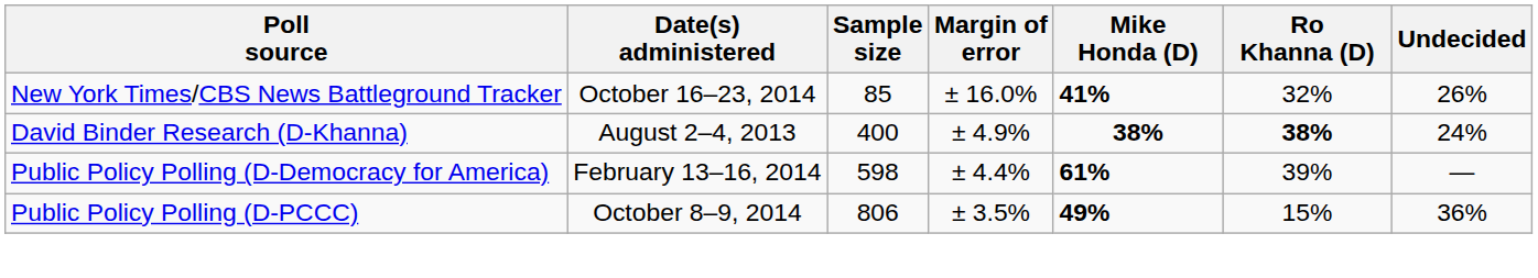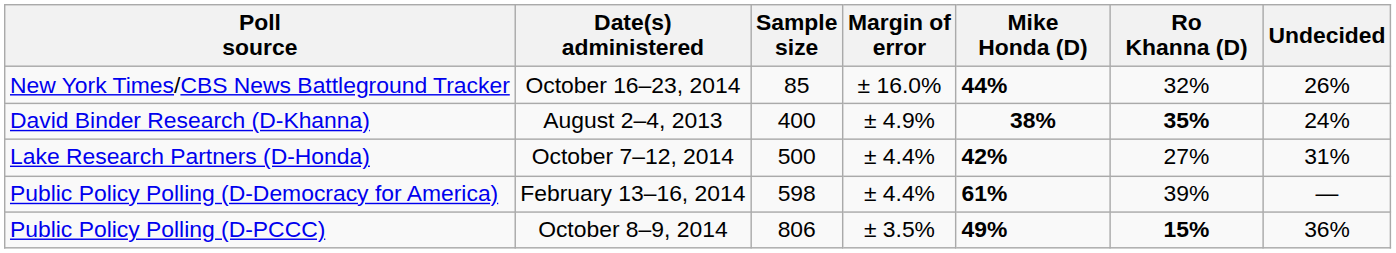 <table class="wikitable">
 <tr>
 <th>Poll<br>source</th>
 <th>Date(s)<br>administered</th>
 <th>Sample<br>size</th>
 <th>Margin of<br>error</th>
 <th style="width:100px;">Mike<br>Honda (D)</th>
 <th style="width:100px;">Ro<br>Khanna (D)</th>
 <th>Undecided</th>
 </tr>
 <tr>
 <td><a href='#'>New York Times</a>/<a href='#'>CBS News Battleground Tracker</a></td>
 <td align=center>October 16–23, 2014</td>
 <td align=center>85</td>
 <td align=center>± 16.0%</td>
-<td><strong>41%</strong></td>
+<td><strong>44%</strong></td>
 <td align=center>32%</td>
 <td align=center>26%</td>
 </tr>
 <tr>
 <td><a href='#'>David Binder Research (D-Khanna)</a></td>
 <td align=center>August 2–4, 2013</td>
 <td align=center>400</td>
 <td align=center>± 4.9%</td>
 <td align=center><strong>38%</strong></td>
-<td align=center><strong>38%</strong></td>
+<td align=center><strong>35%</strong></td>
 <td align=center>24%</td>
+</tr>
+<tr>
+<td><a href='#'>Lake Research Partners (D-Honda)</a></td>
+<td align=center>October 7–12, 2014</td>
+<td align=center>500</td>
+<td align=center>± 4.4%</td>
+<td><strong>42%</strong></td>
+<td align=center>27%</td>
+<td align=center>31%</td>
 </tr>
 <tr>
 <td><a href='#'>Public Policy Polling (D-Democracy for America)</a></td>
 <td align=center>February 13–16, 2014</td>
 <td align=center>598</td>
 <td align=center>± 4.4%</td>
 <td><strong>61%</strong></td>
 <td align=center>39%</td>
 <td align=center>—</td>
 </tr>
 <tr>
 <td><a href='#'>Public Policy Polling (D-PCCC)</a></td>
 <td align=center>October 8–9, 2014</td>
 <td align=center>806</td>
 <td align=center>± 3.5%</td>
 <td><strong>49%</strong></td>
-<td align=center>15%</td>
+<td align=center><strong>15%</strong></td>
 <td align=center>36%</td>
 </tr>
 </table>
